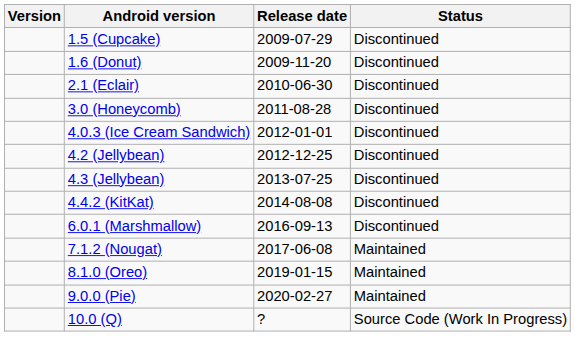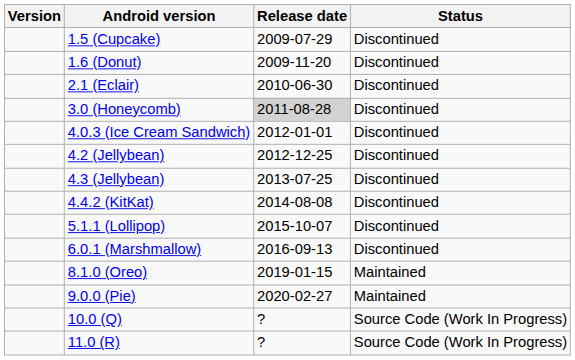 <table class="wikitable sortable">
 <tr>
 <th>Version</th>
 <th>Android version</th>
 <th>Release date</th>
 <th>Status</th>
 </tr>
 <tr>
 <td></td>
 <td><a href='#'>1.5 (Cupcake)</a></td>
 <td>2009-07-29</td>
 <td>Discontinued</td>
 </tr>
 <tr>
 <td></td>
 <td><a href='#'>1.6 (Donut)</a></td>
 <td>2009-11-20</td>
 <td>Discontinued</td>
 </tr>
 <tr>
 <td></td>
 <td><a href='#'>2.1 (Eclair)</a></td>
 <td>2010-06-30</td>
 <td>Discontinued</td>
 </tr>
 <tr>
 <td></td>
 <td><a href='#'>3.0 (Honeycomb)</a></td>
-<td>2011-08-28</td>
+<td style="background: lightgrey;">2011-08-28</td>
 <td>Discontinued</td>
 </tr>
 <tr>
 <td></td>
 <td><a href='#'>4.0.3 (Ice Cream Sandwich)</a></td>
 <td>2012-01-01</td>
 <td>Discontinued</td>
 </tr>
 <tr>
 <td></td>
 <td><a href='#'>4.2 (Jellybean)</a></td>
 <td>2012-12-25</td>
 <td>Discontinued</td>
 </tr>
 <tr>
 <td></td>
 <td><a href='#'>4.3 (Jellybean)</a></td>
 <td>2013-07-25</td>
 <td>Discontinued</td>
 </tr>
 <tr>
 <td></td>
 <td><a href='#'>4.4.2 (KitKat)</a></td>
 <td>2014-08-08</td>
 <td>Discontinued</td>
 </tr>
 <tr>
 <td></td>
-<td><a href='#'>6.0.1 (Marshmallow)</a></td>
-<td>2016-09-13</td>
+<td><a href='#'>5.1.1 (Lollipop)</a></td>
+<td>2015-10-07</td>
 <td>Discontinued</td>
 </tr>
 <tr>
 <td></td>
-<td><a href='#'>7.1.2 (Nougat)</a></td>
-<td>2017-06-08</td>
-<td>Maintained</td>
+<td><a href='#'>6.0.1 (Marshmallow)</a></td>
+<td>2016-09-13</td>
+<td>Discontinued</td>
 </tr>
 <tr>
 <td></td>
 <td><a href='#'>8.1.0 (Oreo)</a></td>
 <td>2019-01-15</td>
 <td>Maintained</td>
 </tr>
 <tr>
 <td></td>
 <td><a href='#'>9.0.0 (Pie)</a></td>
 <td>2020-02-27</td>
 <td>Maintained</td>
 </tr>
 <tr>
 <td></td>
 <td><a href='#'>10.0 (Q)</a></td>
 <td>?</td>
 <td>Source Code (Work In Progress)</td>
 </tr>
+<tr>
+<td></td>
+<td><a href='#'>11.0 (R)</a></td>
+<td>?</td>
+<td>Source Code (Work In Progress)</td>
+</tr>
 </table>
